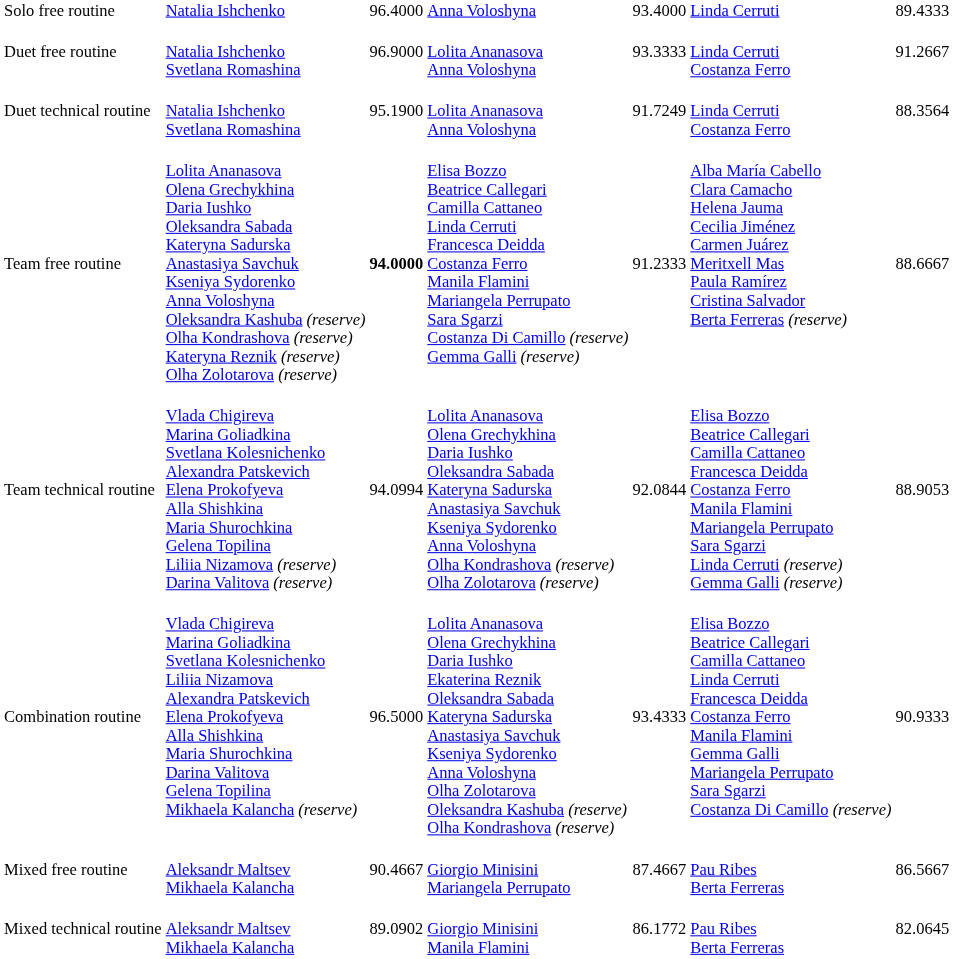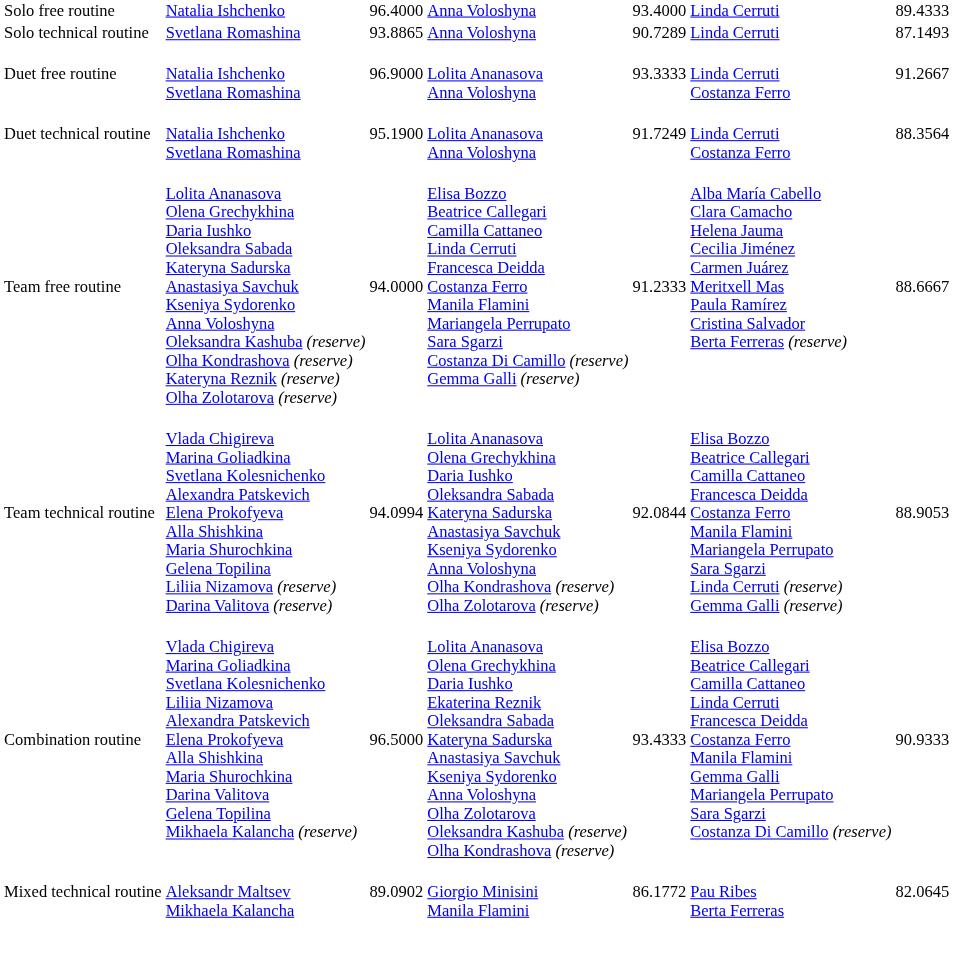 <table>
 <tr>
 <td>Solo free routine<br></td>
 <td><a href='#'>Natalia Ishchenko</a><br></td>
 <td>96.4000</td>
 <td><a href='#'>Anna Voloshyna</a><br></td>
 <td>93.4000</td>
 <td><a href='#'>Linda Cerruti</a><br></td>
 <td>89.4333</td>
+</tr>
+<tr>
+<td>Solo technical routine<br></td>
+<td><a href='#'>Svetlana Romashina</a><br></td>
+<td>93.8865</td>
+<td><a href='#'>Anna Voloshyna</a><br></td>
+<td>90.7289</td>
+<td><a href='#'>Linda Cerruti</a><br></td>
+<td>87.1493</td>
 </tr>
 <tr>
 <td>Duet free routine<br></td>
 <td><br><a href='#'>Natalia Ishchenko</a><br><a href='#'>Svetlana Romashina</a></td>
 <td>96.9000</td>
 <td><br><a href='#'>Lolita Ananasova</a><br><a href='#'>Anna Voloshyna</a></td>
 <td>93.3333</td>
 <td><br><a href='#'>Linda Cerruti</a><br><a href='#'>Costanza Ferro</a></td>
 <td>91.2667</td>
 </tr>
 <tr>
 <td>Duet technical routine<br></td>
 <td><br><a href='#'>Natalia Ishchenko</a><br><a href='#'>Svetlana Romashina</a></td>
 <td>95.1900</td>
 <td><br><a href='#'>Lolita Ananasova</a><br><a href='#'>Anna Voloshyna</a></td>
 <td>91.7249</td>
 <td><br><a href='#'>Linda Cerruti</a><br><a href='#'>Costanza Ferro</a></td>
 <td>88.3564</td>
 </tr>
 <tr>
 <td>Team free routine<br></td>
 <td valign=top><br><a href='#'>Lolita Ananasova</a><br><a href='#'>Olena Grechykhina</a><br><a href='#'>Daria Iushko</a><br><a href='#'>Oleksandra Sabada</a><br><a href='#'>Kateryna Sadurska</a><br><a href='#'>Anastasiya Savchuk</a><br><a href='#'>Kseniya Sydorenko</a><br><a href='#'>Anna Voloshyna</a><br><a href='#'>Oleksandra Kashuba</a> <em>(reserve)</em><br><a href='#'>Olha Kondrashova</a> <em>(reserve)</em><br><a href='#'>Kateryna Reznik</a> <em>(reserve)</em><br><a href='#'>Olha Zolotarova</a> <em>(reserve)</em></td>
-<td><strong>94.0000</strong></td>
+<td>94.0000</td>
 <td valign=top><br><a href='#'>Elisa Bozzo</a><br><a href='#'>Beatrice Callegari</a><br><a href='#'>Camilla Cattaneo</a><br><a href='#'>Linda Cerruti</a><br><a href='#'>Francesca Deidda</a><br><a href='#'>Costanza Ferro</a><br><a href='#'>Manila Flamini</a><br><a href='#'>Mariangela Perrupato</a><br><a href='#'>Sara Sgarzi</a><br><a href='#'>Costanza Di Camillo</a> <em>(reserve)</em><br><a href='#'>Gemma Galli</a> <em>(reserve)</em></td>
 <td>91.2333</td>
 <td valign=top><br><a href='#'>Alba María Cabello</a><br><a href='#'>Clara Camacho</a><br><a href='#'>Helena Jauma</a><br><a href='#'>Cecilia Jiménez</a><br><a href='#'>Carmen Juárez</a><br><a href='#'>Meritxell Mas</a><br><a href='#'>Paula Ramírez</a><br><a href='#'>Cristina Salvador</a><br><a href='#'>Berta Ferreras</a> <em>(reserve)</em></td>
 <td>88.6667</td>
 </tr>
 <tr>
 <td>Team technical routine<br></td>
 <td valign=top><br><a href='#'>Vlada Chigireva</a><br><a href='#'>Marina Goliadkina</a><br><a href='#'>Svetlana Kolesnichenko</a><br><a href='#'>Alexandra Patskevich</a><br><a href='#'>Elena Prokofyeva</a><br><a href='#'>Alla Shishkina</a><br><a href='#'>Maria Shurochkina</a><br><a href='#'>Gelena Topilina</a><br><a href='#'>Liliia Nizamova</a> <em>(reserve)</em><br><a href='#'>Darina Valitova</a> <em>(reserve)</em></td>
 <td>94.0994</td>
 <td valign=top><br><a href='#'>Lolita Ananasova</a><br><a href='#'>Olena Grechykhina</a><br><a href='#'>Daria Iushko</a><br><a href='#'>Oleksandra Sabada</a><br><a href='#'>Kateryna Sadurska</a><br><a href='#'>Anastasiya Savchuk</a><br><a href='#'>Kseniya Sydorenko</a><br><a href='#'>Anna Voloshyna</a><br><a href='#'>Olha Kondrashova</a> <em>(reserve)</em><br><a href='#'>Olha Zolotarova</a> <em>(reserve)</em></td>
 <td>92.0844</td>
 <td valign=top><br><a href='#'>Elisa Bozzo</a><br><a href='#'>Beatrice Callegari</a><br><a href='#'>Camilla Cattaneo</a><br><a href='#'>Francesca Deidda</a><br><a href='#'>Costanza Ferro</a><br><a href='#'>Manila Flamini</a><br><a href='#'>Mariangela Perrupato</a><br><a href='#'>Sara Sgarzi</a><br><a href='#'>Linda Cerruti</a> <em>(reserve)</em><br><a href='#'>Gemma Galli</a> <em>(reserve)</em></td>
 <td>88.9053</td>
 </tr>
 <tr>
 <td>Combination routine<br></td>
 <td valign=top><br><a href='#'>Vlada Chigireva</a><br><a href='#'>Marina Goliadkina</a><br><a href='#'>Svetlana Kolesnichenko</a><br><a href='#'>Liliia Nizamova</a><br><a href='#'>Alexandra Patskevich</a><br><a href='#'>Elena Prokofyeva</a><br><a href='#'>Alla Shishkina</a><br><a href='#'>Maria Shurochkina</a><br><a href='#'>Darina Valitova</a><br><a href='#'>Gelena Topilina</a><br><a href='#'>Mikhaela Kalancha</a> <em>(reserve)</em></td>
 <td>96.5000</td>
 <td valign=top><br><a href='#'>Lolita Ananasova</a><br><a href='#'>Olena Grechykhina</a><br><a href='#'>Daria Iushko</a><br><a href='#'>Ekaterina Reznik</a><br><a href='#'>Oleksandra Sabada</a><br><a href='#'>Kateryna Sadurska</a><br><a href='#'>Anastasiya Savchuk</a><br><a href='#'>Kseniya Sydorenko</a><br><a href='#'>Anna Voloshyna</a><br><a href='#'>Olha Zolotarova</a><br><a href='#'>Oleksandra Kashuba</a> <em>(reserve)</em><br><a href='#'>Olha Kondrashova</a> <em>(reserve)</em></td>
 <td>93.4333</td>
 <td valign=top><br><a href='#'>Elisa Bozzo</a><br><a href='#'>Beatrice Callegari</a><br><a href='#'>Camilla Cattaneo</a><br><a href='#'>Linda Cerruti</a><br><a href='#'>Francesca Deidda</a><br><a href='#'>Costanza Ferro</a><br><a href='#'>Manila Flamini</a><br><a href='#'>Gemma Galli</a><br><a href='#'>Mariangela Perrupato</a><br><a href='#'>Sara Sgarzi</a><br><a href='#'>Costanza Di Camillo</a> <em>(reserve)</em></td>
 <td>90.9333</td>
 </tr>
 <tr>
-<td>Mixed free routine<br></td>
-<td><br><a href='#'>Aleksandr Maltsev</a><br><a href='#'>Mikhaela Kalancha</a></td>
-<td>90.4667</td>
-<td><br><a href='#'>Giorgio Minisini</a><br><a href='#'>Mariangela Perrupato</a></td>
-<td>87.4667</td>
-<td><br><a href='#'>Pau Ribes</a><br><a href='#'>Berta Ferreras</a></td>
-<td>86.5667</td>
-</tr>
-<tr>
 <td>Mixed technical routine<br></td>
 <td><br><a href='#'>Aleksandr Maltsev</a><br><a href='#'>Mikhaela Kalancha</a></td>
 <td>89.0902</td>
 <td><br><a href='#'>Giorgio Minisini</a><br><a href='#'>Manila Flamini</a></td>
 <td>86.1772</td>
 <td><br><a href='#'>Pau Ribes</a><br><a href='#'>Berta Ferreras</a></td>
 <td>82.0645</td>
 </tr>
 </table>
